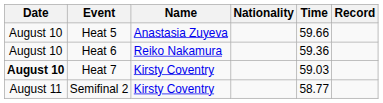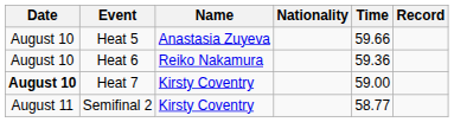 <table class=wikitable style=text-align:center>
 <tr>
 <th>Date</th>
 <th>Event</th>
 <th>Name</th>
 <th>Nationality</th>
 <th>Time</th>
 <th>Record</th>
 </tr>
 <tr>
 <td>August 10</td>
 <td>Heat 5</td>
 <td align=left><a href='#'>Anastasia Zuyeva</a></td>
 <td align=left></td>
 <td>59.66</td>
 <td></td>
 </tr>
 <tr>
 <td>August 10</td>
 <td>Heat 6</td>
 <td align=left><a href='#'>Reiko Nakamura</a></td>
 <td align=left></td>
 <td>59.36</td>
 <td></td>
 </tr>
 <tr>
 <td><strong>August 10</strong></td>
 <td>Heat 7</td>
 <td align=left><a href='#'>Kirsty Coventry</a></td>
 <td align=left></td>
-<td>59.03</td>
+<td>59.00</td>
 <td></td>
 </tr>
 <tr>
 <td>August 11</td>
 <td>Semifinal 2</td>
 <td align=left><a href='#'>Kirsty Coventry</a></td>
 <td align=left></td>
 <td>58.77</td>
 <td></td>
 </tr>
 </table>
